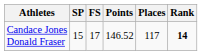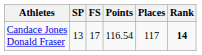 <table class="wikitable" border="1" style="font-size:90%">
 <tr>
 <th>Athletes</th>
 <th>SP</th>
 <th>FS</th>
 <th>Points</th>
 <th>Places</th>
 <th>Rank</th>
 </tr>
 <tr align=center>
 <td align=left><a href='#'>Candace Jones</a><br><a href='#'>Donald Fraser</a></td>
-<td>15</td>
+<td>13</td>
 <td>17</td>
-<td>146.52</td>
+<td>116.54</td>
 <td>117</td>
 <td><strong>14</strong></td>
 </tr>
 </table>
